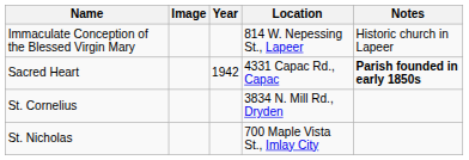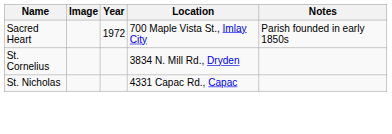 <table class="wikitable sortable">
 <tr>
 <th>Name</th>
 <th class="unsortable">Image</th>
 <th>Year</th>
 <th class="unsortable">Location</th>
 <th class="unsortable">Notes</th>
 </tr>
 <tr>
-<td>Immaculate Conception of the Blessed Virgin Mary</td>
-<td></td>
-<td></td>
-<td>814 W. Nepessing St., <a href='#'>Lapeer</a></td>
-<td>Historic church in Lapeer</td>
-</tr>
-<tr>
 <td>Sacred Heart</td>
 <td></td>
-<td>1942</td>
-<td>4331 Capac Rd., <a href='#'>Capac</a></td>
-<td><strong>Parish founded in early 1850s</strong></td>
+<td>1972</td>
+<td>700 Maple Vista St., <a href='#'>Imlay City</a></td>
+<td>Parish founded in early 1850s</td>
 </tr>
 <tr>
 <td>St. Cornelius</td>
 <td></td>
 <td></td>
 <td>3834 N. Mill Rd., <a href='#'>Dryden</a></td>
 <td></td>
 </tr>
 <tr>
 <td>St. Nicholas</td>
 <td></td>
 <td></td>
-<td>700 Maple Vista St., <a href='#'>Imlay City</a></td>
+<td>4331 Capac Rd., <a href='#'>Capac</a></td>
 </tr>
 </table>
